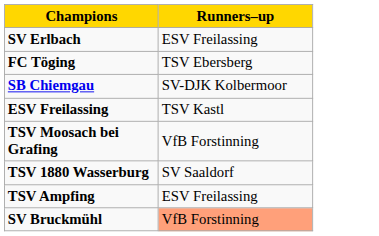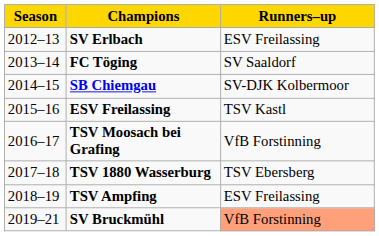 <table class="wikitable">
 <tr align="center" bgcolor="#FFD700">
+<td width="60"><strong>Season</strong></td>
 <td width="160"><strong>Champions</strong></td>
 <td width="160"><strong>Runners–up</strong></td>
 </tr>
 <tr>
+<td>2012–13</td>
 <td><strong>SV Erlbach</strong></td>
 <td>ESV Freilassing</td>
 </tr>
 <tr>
+<td>2013–14</td>
 <td><strong>FC Töging</strong></td>
-<td>TSV Ebersberg</td>
+<td>SV Saaldorf</td>
 </tr>
 <tr>
+<td>2014–15</td>
 <td><strong><a href='#'>SB Chiemgau</a></strong></td>
 <td>SV-DJK Kolbermoor</td>
 </tr>
 <tr>
+<td>2015–16</td>
 <td><strong>ESV Freilassing</strong></td>
 <td>TSV Kastl</td>
 </tr>
 <tr>
+<td>2016–17</td>
 <td><strong>TSV Moosach bei Grafing</strong></td>
 <td>VfB Forstinning</td>
 </tr>
 <tr>
+<td>2017–18</td>
 <td><strong>TSV 1880 Wasserburg</strong></td>
-<td>SV Saaldorf</td>
+<td>TSV Ebersberg</td>
 </tr>
 <tr>
+<td>2018–19</td>
 <td><strong>TSV Ampfing</strong></td>
 <td>ESV Freilassing</td>
 </tr>
 <tr>
+<td>2019–21</td>
 <td><strong>SV Bruckmühl</strong></td>
 <td style="background: lightsalmon;">VfB Forstinning</td>
 </tr>
 </table>
